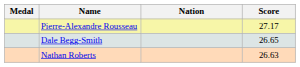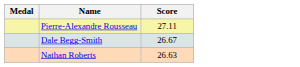 <table class=wikitable style="border:1px solid #AAAAAA;font-size:90%">
 <tr bgcolor="#E4E4E4">
 <th width=50>Medal</th>
 <th width=160>Name</th>
-<th width=160>Nation</th>
 <th width=80>Score</th>
 </tr>
 <tr bgcolor="#F7F6A8">
 <td align="center"></td>
 <td><a href='#'>Pierre-Alexandre Rousseau</a></td>
-<td></td>
-<td align="center">27.17</td>
+<td align="center">27.11</td>
 </tr>
 <tr bgcolor="#DCE5E5">
 <td align="center"></td>
 <td><a href='#'>Dale Begg-Smith</a></td>
-<td></td>
-<td align="center">26.65</td>
+<td align="center">26.67</td>
 </tr>
 <tr bgcolor="#FFDAB9">
 <td align="center"></td>
 <td><a href='#'>Nathan Roberts</a></td>
-<td></td>
 <td align="center">26.63</td>
 </tr>
 </table>
